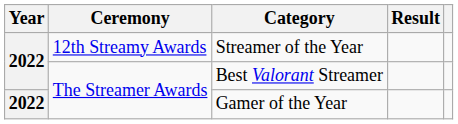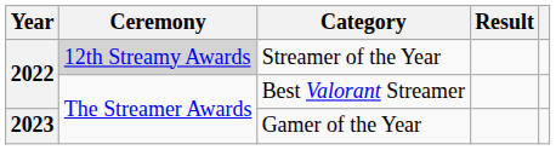 <table class="wikitable plainrowheaders sortable">
 <tr>
 <th scope="col">Year</th>
 <th scope="col">Ceremony</th>
 <th scope="col">Category</th>
 <th scope="col">Result</th>
 <th scope="col" class="unsortable"></th>
 </tr>
 <tr>
 <th rowspan="2" scope="row">2022</th>
-<td><a href='#'>12th Streamy Awards</a></td>
+<td style="background: lightgrey;"><a href='#'>12th Streamy Awards</a></td>
 <td>Streamer of the Year</td>
 <td></td>
 <td style="text-align:center"></td>
 </tr>
 <tr>
 <td rowspan="2"><a href='#'>The Streamer Awards</a></td>
 <td>Best <em><a href='#'>Valorant</a></em> Streamer</td>
 <td></td>
 <td style="text-align:center"></td>
 </tr>
 <tr>
-<th scope="row">2022</th>
+<th scope="row">2023</th>
 <td>Gamer of the Year</td>
 <td></td>
 <td style="text-align:center"></td>
 </tr>
 </table>
